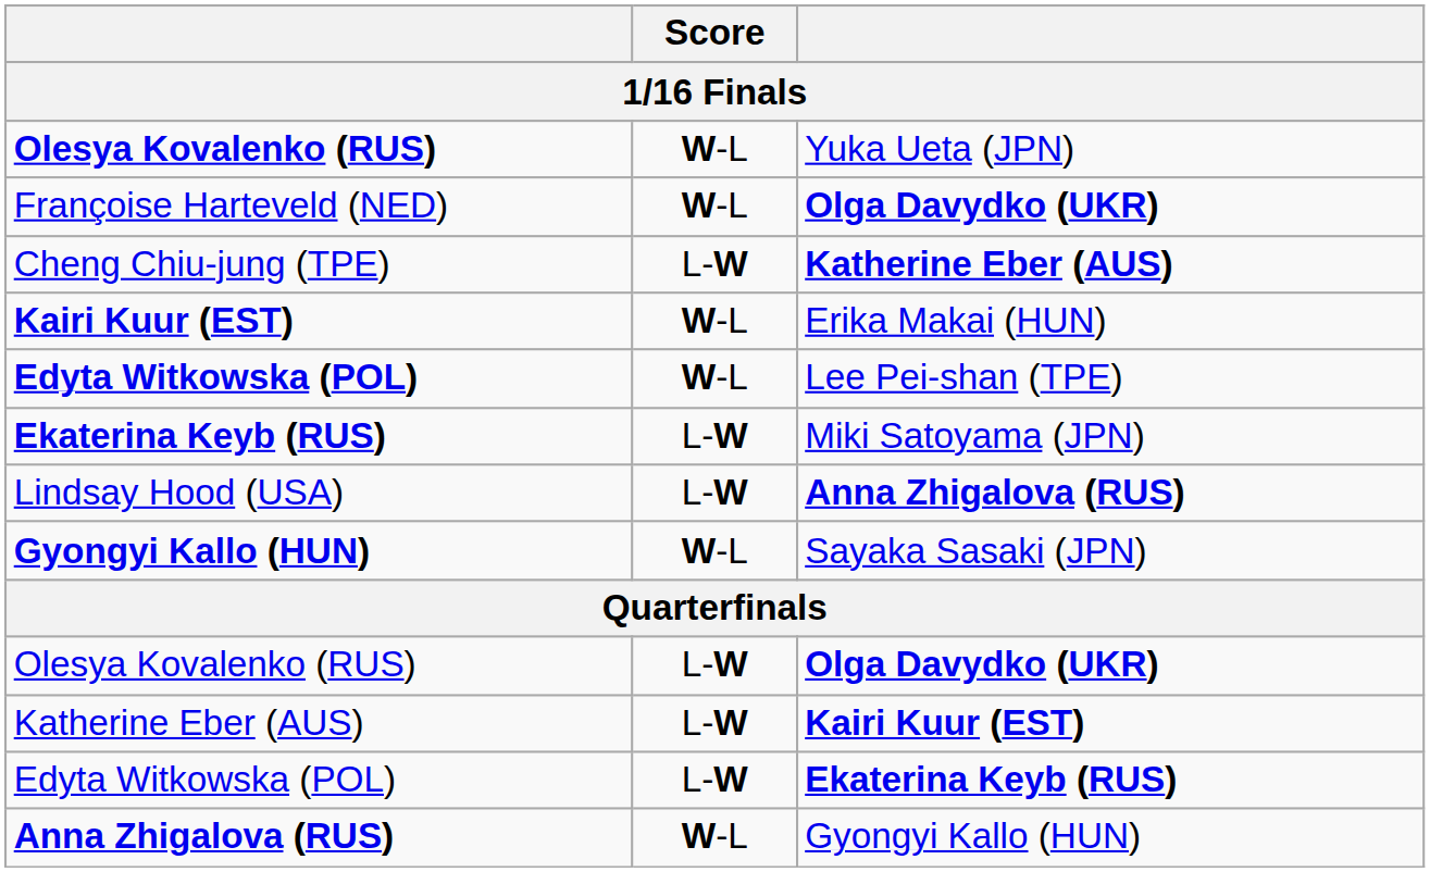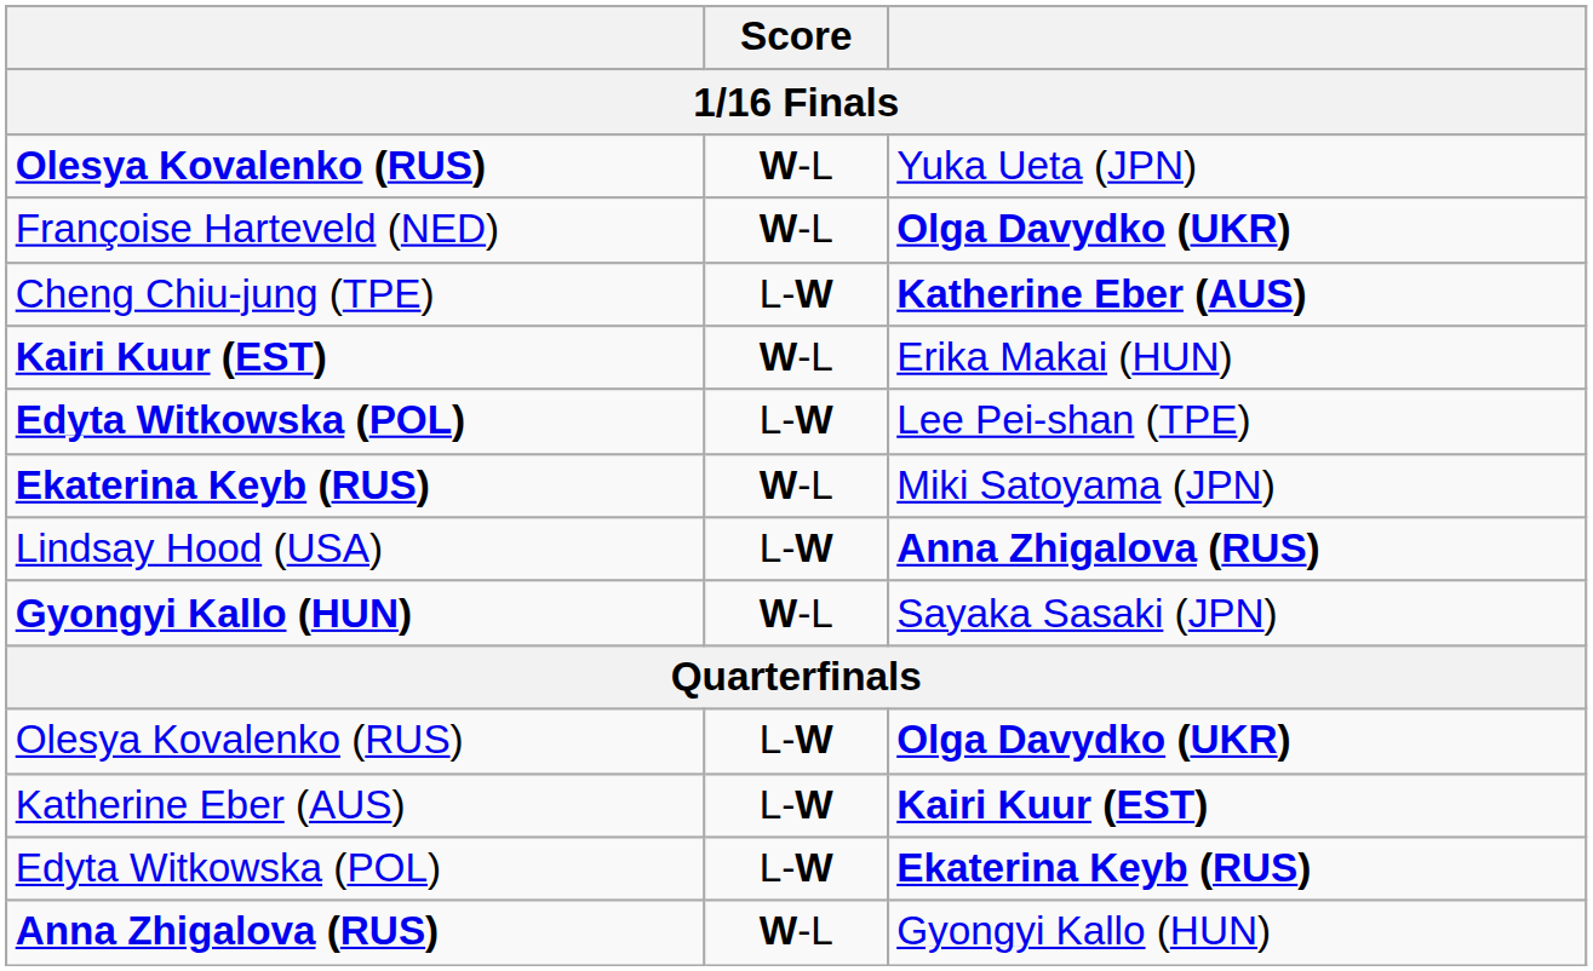 <table class="wikitable" style="text-align: left; ">
 <tr>
 <th align="right" width="270"></th>
 <th width="65">Score</th>
 <th align="left" width="270"></th>
 </tr>
 <tr>
 <th colspan=3>1/16 Finals</th>
 </tr>
 <tr>
 <td><strong> <a href='#'>Olesya Kovalenko</a> (<a href='#'>RUS</a>)</strong></td>
 <td align="center"><strong>W</strong>-L</td>
 <td> <a href='#'>Yuka Ueta</a> (<a href='#'>JPN</a>)</td>
 </tr>
 <tr>
 <td> <a href='#'>Françoise Harteveld</a> (<a href='#'>NED</a>)</td>
 <td align="center"><strong>W</strong>-L</td>
 <td><strong> <a href='#'>Olga Davydko</a> (<a href='#'>UKR</a>) </strong></td>
 </tr>
 <tr>
 <td> <a href='#'>Cheng Chiu-jung</a> (<a href='#'>TPE</a>)</td>
 <td align="center">L-<strong>W</strong></td>
 <td><strong> <a href='#'>Katherine Eber</a> (<a href='#'>AUS</a>)</strong></td>
 </tr>
 <tr>
 <td><strong> <a href='#'>Kairi Kuur</a> (<a href='#'>EST</a>)</strong></td>
 <td align="center"><strong>W</strong>-L</td>
 <td> <a href='#'>Erika Makai</a> (<a href='#'>HUN</a>)</td>
 </tr>
 <tr>
 <td><strong> <a href='#'>Edyta Witkowska</a> (<a href='#'>POL</a>)</strong></td>
-<td align="center"><strong>W</strong>-L</td>
+<td align="center">L-<strong>W</strong></td>
 <td> <a href='#'>Lee Pei-shan</a> (<a href='#'>TPE</a>)</td>
 </tr>
 <tr>
 <td><strong> <a href='#'>Ekaterina Keyb</a> (<a href='#'>RUS</a>)</strong></td>
-<td align="center">L-<strong>W</strong></td>
+<td align="center"><strong>W</strong>-L</td>
 <td> <a href='#'>Miki Satoyama</a> (<a href='#'>JPN</a>)</td>
 </tr>
 <tr>
 <td> <a href='#'>Lindsay Hood</a> (<a href='#'>USA</a>)</td>
 <td align="center">L-<strong>W</strong></td>
 <td><strong> <a href='#'>Anna Zhigalova</a> (<a href='#'>RUS</a>)</strong></td>
 </tr>
 <tr>
 <td><strong> <a href='#'>Gyongyi Kallo</a> (<a href='#'>HUN</a>)</strong></td>
 <td align="center"><strong>W</strong>-L</td>
 <td> <a href='#'>Sayaka Sasaki</a> (<a href='#'>JPN</a>)</td>
 </tr>
 <tr>
 <th colspan=3>Quarterfinals</th>
 </tr>
 <tr>
 <td> <a href='#'>Olesya Kovalenko</a> (<a href='#'>RUS</a>)</td>
 <td align="center">L-<strong>W</strong></td>
 <td><strong> <a href='#'>Olga Davydko</a> (<a href='#'>UKR</a>) </strong></td>
 </tr>
 <tr>
 <td> <a href='#'>Katherine Eber</a> (<a href='#'>AUS</a>)</td>
 <td align="center">L-<strong>W</strong></td>
 <td><strong> <a href='#'>Kairi Kuur</a> (<a href='#'>EST</a>)</strong></td>
 </tr>
 <tr>
 <td> <a href='#'>Edyta Witkowska</a> (<a href='#'>POL</a>)</td>
 <td align="center">L-<strong>W</strong></td>
 <td><strong> <a href='#'>Ekaterina Keyb</a> (<a href='#'>RUS</a>)</strong></td>
 </tr>
 <tr>
 <td><strong> <a href='#'>Anna Zhigalova</a> (<a href='#'>RUS</a>)</strong></td>
 <td align="center"><strong>W</strong>-L</td>
 <td> <a href='#'>Gyongyi Kallo</a> (<a href='#'>HUN</a>)</td>
 </tr>
 </table>
